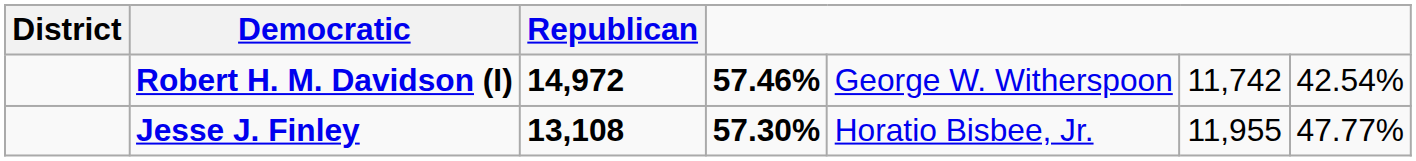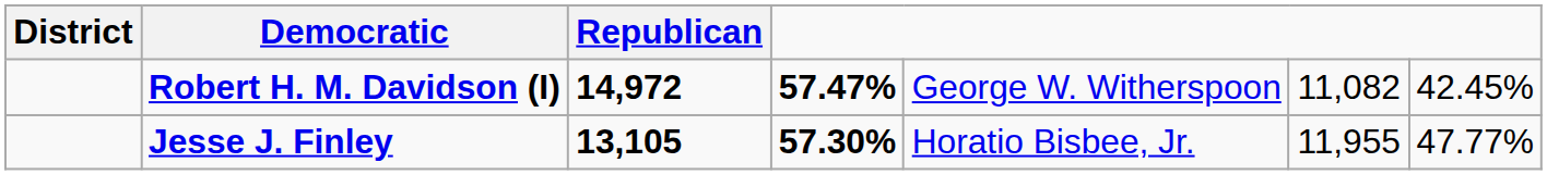 <table class=wikitable>
 <tr>
 <th>District</th>
 <th><a href='#'>Democratic</a></th>
 <th><a href='#'>Republican</a></th>
 </tr>
 <tr>
 <td></td>
 <td><strong><a href='#'>Robert H. M. Davidson</a> (I)</strong></td>
 <td><strong>14,972</strong></td>
-<td><strong>57.46%</strong></td>
+<td><strong>57.47%</strong></td>
 <td><a href='#'>George W. Witherspoon</a></td>
-<td>11,742</td>
-<td>42.54%</td>
+<td>11,082</td>
+<td>42.45%</td>
 </tr>
 <tr>
 <td></td>
 <td><strong><a href='#'>Jesse J. Finley</a></strong></td>
-<td><strong>13,108</strong></td>
+<td><strong>13,105</strong></td>
 <td><strong>57.30%</strong></td>
 <td><a href='#'>Horatio Bisbee, Jr.</a></td>
 <td>11,955</td>
 <td>47.77%</td>
 </tr>
 </table>
